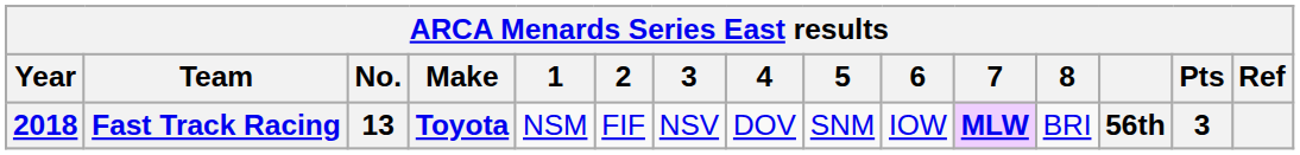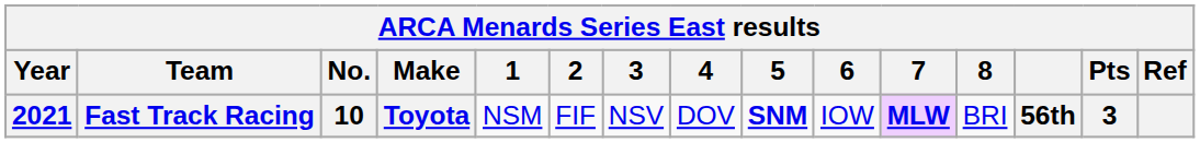 <table class="wikitable" style="text-align:center; font-size:75%">
 <tr>
 <th colspan="15"><a href='#'>ARCA Menards Series East</a> results</th>
 </tr>
 <tr>
 <th>Year</th>
 <th>Team</th>
 <th>No.</th>
 <th>Make</th>
 <th>1</th>
 <th>2</th>
 <th>3</th>
 <th>4</th>
 <th>5</th>
 <th>6</th>
 <th>7</th>
 <th>8</th>
 <th></th>
 <th>Pts</th>
 <th>Ref</th>
 </tr>
 <tr>
-<th><a href='#'>2018</a></th>
+<th><a href='#'>2021</a></th>
 <th><a href='#'>Fast Track Racing</a></th>
-<th>13</th>
+<th>10</th>
 <th><a href='#'>Toyota</a></th>
 <td><a href='#'>NSM</a></td>
 <td><a href='#'>FIF</a></td>
 <td><a href='#'>NSV</a></td>
 <td><a href='#'>DOV</a></td>
-<td><a href='#'>SNM</a></td>
+<td><strong><a href='#'>SNM</a></strong></td>
 <td><a href='#'>IOW</a></td>
 <td style="background:#EFCFFF;"><strong><a href='#'>MLW</a><br></strong></td>
 <td><a href='#'>BRI</a></td>
 <th>56th</th>
 <th>3</th>
 <th></th>
 </tr>
 </table>
